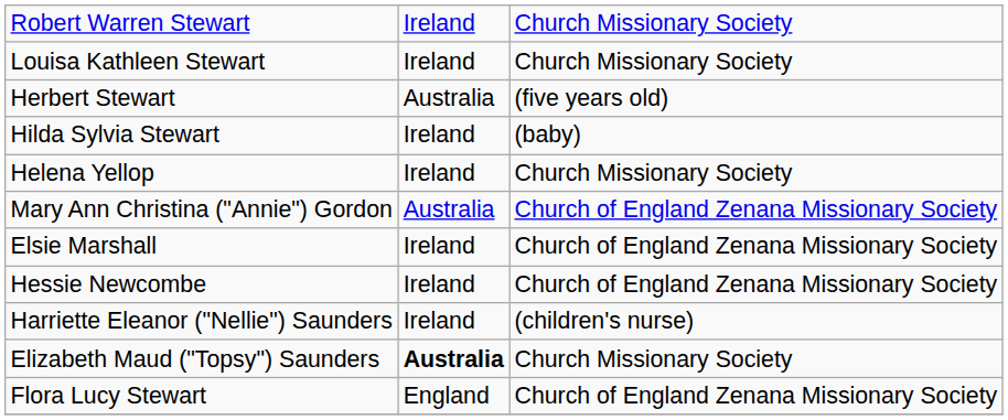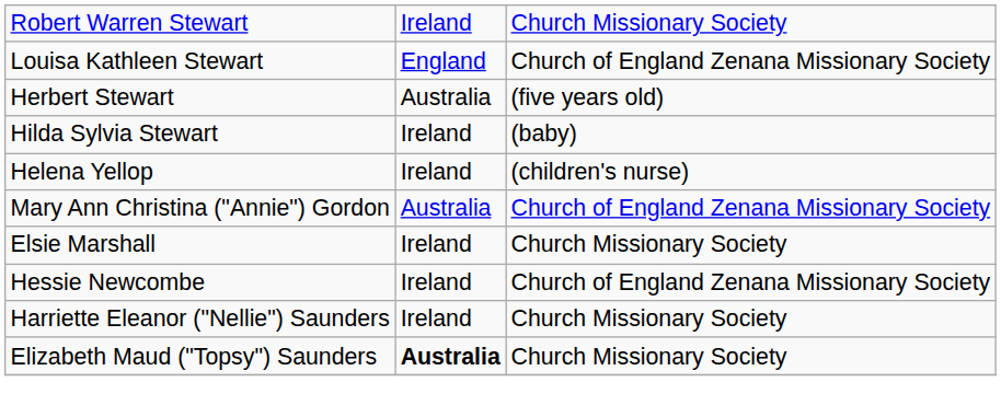 <table class="wikitable">
 <tr>
 <td><a href='#'>Robert Warren Stewart</a></td>
 <td><a href='#'>Ireland</a></td>
 <td><a href='#'>Church Missionary Society</a></td>
 </tr>
 <tr>
 <td>Louisa Kathleen Stewart</td>
-<td>Ireland</td>
-<td>Church Missionary Society</td>
+<td><a href='#'>England</a></td>
+<td>Church of England Zenana Missionary Society</td>
 </tr>
 <tr>
 <td>Herbert Stewart</td>
 <td>Australia</td>
 <td>(five years old)</td>
 </tr>
 <tr>
 <td>Hilda Sylvia Stewart</td>
 <td>Ireland</td>
 <td>(baby)</td>
 </tr>
 <tr>
 <td>Helena Yellop</td>
 <td>Ireland</td>
-<td>Church Missionary Society</td>
+<td>(children's nurse)</td>
 </tr>
 <tr>
 <td>Mary Ann Christina ("Annie") Gordon</td>
 <td><a href='#'>Australia</a></td>
 <td><a href='#'>Church of England Zenana Missionary Society</a></td>
 </tr>
 <tr>
 <td>Elsie Marshall</td>
 <td>Ireland</td>
-<td>Church of England Zenana Missionary Society</td>
+<td>Church Missionary Society</td>
 </tr>
 <tr>
 <td>Hessie Newcombe</td>
 <td>Ireland</td>
 <td>Church of England Zenana Missionary Society</td>
 </tr>
 <tr>
 <td>Harriette Eleanor ("Nellie") Saunders</td>
 <td>Ireland</td>
-<td>(children's nurse)</td>
+<td>Church Missionary Society</td>
 </tr>
 <tr>
 <td>Elizabeth Maud ("Topsy") Saunders</td>
 <td><strong>Australia</strong></td>
 <td>Church Missionary Society</td>
 </tr>
 <tr>
-<td>Flora Lucy Stewart</td>
-<td>England</td>
-<td>Church of England Zenana Missionary Society</td>
-</tr>
-<tr>
 </tr>
 </table>
